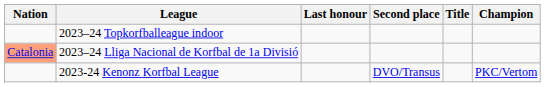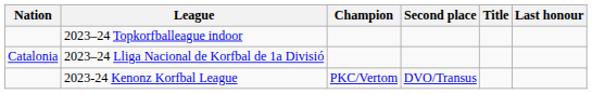 <table class=wikitable style="font-size:14px">
 <tr>
 <th>Nation</th>
 <th>League</th>
-<th>Last honour</th>
+<th>Champion</th>
 <th>Second place</th>
 <th data-sort-type="number">Title</th>
-<th>Champion</th>
+<th>Last honour</th>
 </tr>
 <tr>
 <td></td>
 <td>2023–24 <a href='#'>Topkorfballeague indoor</a></td>
 <td></td>
 <td></td>
 <td></td>
 <td></td>
 </tr>
 <tr>
-<td style="background: lightsalmon;"> <a href='#'>Catalonia</a></td>
+<td> <a href='#'>Catalonia</a></td>
 <td>2023–24 <a href='#'>Lliga Nacional de Korfbal de 1a Divisió</a></td>
 <td></td>
 <td></td>
 <td></td>
 <td></td>
 </tr>
 <tr>
 <td></td>
 <td>2023-24 <a href='#'>Kenonz Korfbal League</a></td>
-<td></td>
+<td><a href='#'>PKC/Vertom</a></td>
 <td><a href='#'>DVO/Transus</a></td>
 <td></td>
-<td><a href='#'>PKC/Vertom</a></td>
+<td></td>
 </tr>
 </table>
